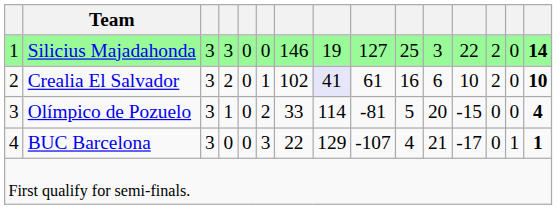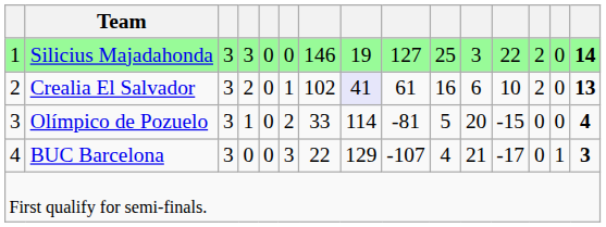 <table class="wikitable" style="text-align:center;">
 <tr>
 <th></th>
 <th>Team</th>
 <th></th>
 <th></th>
 <th></th>
 <th></th>
 <th></th>
 <th></th>
 <th></th>
 <th></th>
 <th></th>
 <th></th>
 <th></th>
 <th></th>
 <th></th>
 </tr>
 <tr bgcolor=palegreen>
 <td>1</td>
 <td align="left"><a href='#'>Silicius Majadahonda</a></td>
 <td>3</td>
 <td>3</td>
 <td>0</td>
 <td>0</td>
 <td>146</td>
 <td>19</td>
 <td>127</td>
 <td>25</td>
 <td>3</td>
 <td>22</td>
 <td>2</td>
 <td>0</td>
 <td><strong>14</strong></td>
 </tr>
 <tr>
 <td>2</td>
 <td align="left"><a href='#'>Crealia El Salvador</a></td>
 <td>3</td>
 <td>2</td>
 <td>0</td>
 <td>1</td>
 <td>102</td>
 <td style="background: lavender;">41</td>
 <td>61</td>
 <td>16</td>
 <td>6</td>
 <td>10</td>
 <td>2</td>
 <td>0</td>
-<td><strong>10</strong></td>
+<td><strong>13</strong></td>
 </tr>
 <tr>
 <td>3</td>
 <td align="left"><a href='#'>Olímpico de Pozuelo</a></td>
 <td>3</td>
 <td>1</td>
 <td>0</td>
 <td>2</td>
 <td>33</td>
 <td>114</td>
 <td>-81</td>
 <td>5</td>
 <td>20</td>
 <td>-15</td>
 <td>0</td>
 <td>0</td>
 <td><strong>4</strong></td>
 </tr>
 <tr>
 <td>4</td>
 <td align="left"><a href='#'>BUC Barcelona</a></td>
 <td>3</td>
 <td>0</td>
 <td>0</td>
 <td>3</td>
 <td>22</td>
 <td>129</td>
 <td>-107</td>
 <td>4</td>
 <td>21</td>
 <td>-17</td>
 <td>0</td>
 <td>1</td>
-<td><strong>1</strong></td>
+<td><strong>3</strong></td>
 </tr>
 <tr | style="text-align:left;" |>
 <td colspan="15" style="border:0px; font-size:smaller"><br><span>First</span> qualify for semi-finals.</td>
 </tr>
 </table>
